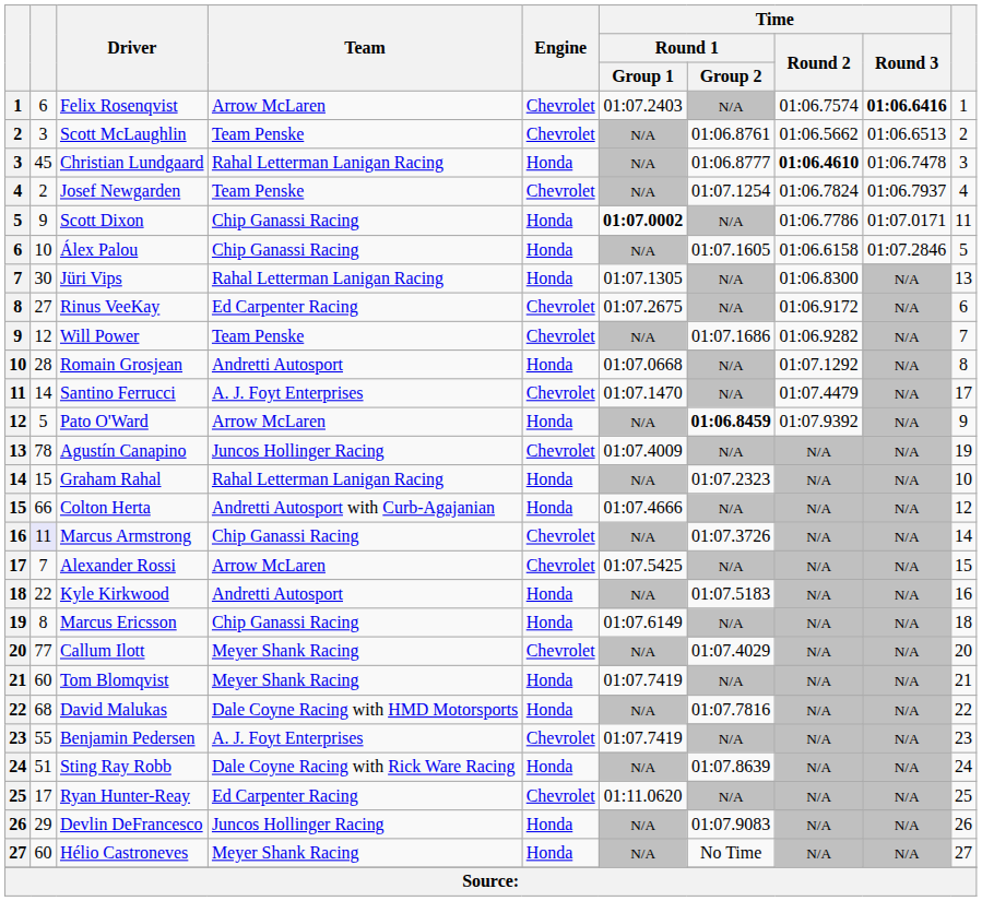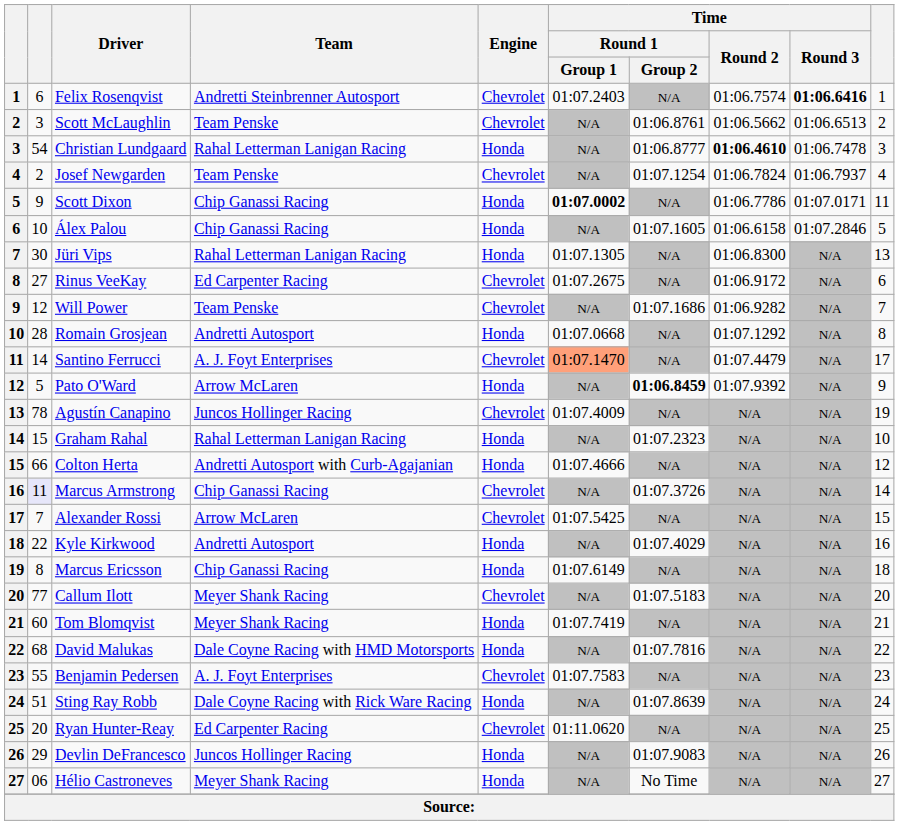 <table class="wikitable sortable" style="font-size: 95%;">
 <tr>
 <th rowspan="3"></th>
 <th rowspan="3"></th>
 <th rowspan="3">Driver</th>
 <th rowspan="3">Team</th>
 <th rowspan="3">Engine</th>
 <th colspan="4">Time</th>
 <th rowspan="3"></th>
 </tr>
 <tr>
 <th scope="col" colspan="2">Round 1</th>
 <th scope="col" rowspan="2">Round 2</th>
 <th scope="col" rowspan="2">Round 3</th>
 </tr>
 <tr>
 <th scope="col">Group 1</th>
 <th scope="col">Group 2</th>
 </tr>
 <tr>
 <th>1</th>
 <td align="center">6</td>
 <td> <a href='#'>Felix Rosenqvist</a></td>
-<td><a href='#'>Arrow McLaren</a></td>
+<td><a href='#'>Andretti Steinbrenner Autosport</a></td>
 <td><a href='#'>Chevrolet</a></td>
 <td align="center">01:07.2403</td>
 <td style="background: silver" align="center" data-sort-value="2"><small>N/A</small></td>
 <td align="center">01:06.7574</td>
 <td align="center"><strong>01:06.6416</strong></td>
 <td align="center">1</td>
 </tr>
 <tr>
 <th>2</th>
 <td align="center">3</td>
 <td> <a href='#'>Scott McLaughlin</a></td>
 <td><a href='#'>Team Penske</a></td>
 <td><a href='#'>Chevrolet</a></td>
 <td style="background: silver" align="center" data-sort-value="3"><small>N/A</small></td>
 <td align="center">01:06.8761</td>
 <td align="center">01:06.5662</td>
 <td align="center">01:06.6513</td>
 <td align="center">2</td>
 </tr>
 <tr>
 <th>3</th>
-<td align="center">45</td>
+<td align="center">54</td>
 <td> <a href='#'>Christian Lundgaard</a></td>
 <td><a href='#'>Rahal Letterman Lanigan Racing</a></td>
 <td><a href='#'>Honda</a></td>
 <td style="background: silver" align="center" data-sort-value="4"><small>N/A</small></td>
 <td align="center">01:06.8777</td>
 <td align="center"><strong>01:06.4610</strong></td>
 <td align="center">01:06.7478</td>
 <td align="center">3</td>
 </tr>
 <tr>
 <th>4</th>
 <td align="center">2</td>
 <td> <a href='#'>Josef Newgarden</a></td>
 <td><a href='#'>Team Penske</a></td>
 <td><a href='#'>Chevrolet</a></td>
 <td style="background: silver" align="center" data-sort-value="5"><small>N/A</small></td>
 <td align="center">01:07.1254</td>
 <td align="center">01:06.7824</td>
 <td align="center">01:06.7937</td>
 <td align="center">4</td>
 </tr>
 <tr>
 <th>5</th>
 <td align="center">9</td>
 <td> <a href='#'>Scott Dixon</a></td>
 <td><a href='#'>Chip Ganassi Racing</a></td>
 <td><a href='#'>Honda</a></td>
 <td align="center"><strong>01:07.0002</strong></td>
 <td style="background: silver" align="center" data-sort-value="6"><small>N/A</small></td>
 <td align="center">01:06.7786</td>
 <td align="center">01:07.0171</td>
 <td align="center">11</td>
 </tr>
 <tr>
 <th>6</th>
 <td align="center">10</td>
 <td> <a href='#'>Álex Palou</a> <strong></strong></td>
 <td><a href='#'>Chip Ganassi Racing</a></td>
 <td><a href='#'>Honda</a></td>
 <td style="background: silver" align="center" data-sort-value="7"><small>N/A</small></td>
 <td align="center">01:07.1605</td>
 <td align="center">01:06.6158</td>
 <td align="center">01:07.2846</td>
 <td align="center">5</td>
 </tr>
 <tr>
 <th>7</th>
 <td align="center">30</td>
 <td> <a href='#'>Jüri Vips</a> <strong></strong></td>
 <td><a href='#'>Rahal Letterman Lanigan Racing</a></td>
 <td><a href='#'>Honda</a></td>
 <td align="center">01:07.1305</td>
 <td style="background: silver" align="center" data-sort-value="8"><small>N/A</small></td>
 <td align="center">01:06.8300</td>
 <td style="background: silver" align="center" data-sort-value="8"><small>N/A</small></td>
 <td align="center">13</td>
 </tr>
 <tr>
 <th>8</th>
 <td align="center">27</td>
 <td> <a href='#'>Rinus VeeKay</a></td>
 <td><a href='#'>Ed Carpenter Racing</a></td>
 <td><a href='#'>Chevrolet</a></td>
 <td align="center">01:07.2675</td>
 <td style="background: silver" align="center" data-sort-value="9"><small>N/A</small></td>
 <td align="center">01:06.9172</td>
 <td style="background: silver" align="center" data-sort-value="9"><small>N/A</small></td>
 <td align="center">6</td>
 </tr>
 <tr>
 <th>9</th>
 <td align="center">12</td>
 <td> <a href='#'>Will Power</a></td>
 <td><a href='#'>Team Penske</a></td>
 <td><a href='#'>Chevrolet</a></td>
 <td style="background: silver" align="center" data-sort-value="10"><small>N/A</small></td>
 <td align="center">01:07.1686</td>
 <td align="center">01:06.9282</td>
 <td style="background: silver" align="center" data-sort-value="10"><small>N/A</small></td>
 <td align="center">7</td>
 </tr>
 <tr>
 <th>10</th>
 <td align="center">28</td>
 <td> <a href='#'>Romain Grosjean</a></td>
 <td><a href='#'>Andretti Autosport</a></td>
 <td><a href='#'>Honda</a></td>
 <td align="center">01:07.0668</td>
 <td style="background: silver" align="center" data-sort-value="11"><small>N/A</small></td>
 <td align="center">01:07.1292</td>
 <td style="background: silver" align="center" data-sort-value="11"><small>N/A</small></td>
 <td align="center">8</td>
 </tr>
 <tr>
 <th>11</th>
 <td align="center">14</td>
 <td> <a href='#'>Santino Ferrucci</a></td>
 <td><a href='#'>A. J. Foyt Enterprises</a></td>
 <td><a href='#'>Chevrolet</a></td>
-<td align="center">01:07.1470</td>
+<td align="center" style="background: lightsalmon;">01:07.1470</td>
 <td style="background: silver" align="center" data-sort-value="12"><small>N/A</small></td>
 <td align="center">01:07.4479</td>
 <td style="background: silver" align="center" data-sort-value="12"><small>N/A</small></td>
 <td align="center">17</td>
 </tr>
 <tr>
 <th>12</th>
 <td align="center">5</td>
 <td> <a href='#'>Pato O'Ward</a></td>
 <td><a href='#'>Arrow McLaren</a></td>
 <td><a href='#'>Honda</a></td>
 <td style="background: silver" align="center" data-sort-value="13"><small>N/A</small></td>
 <td align="center"><strong>01:06.8459</strong></td>
 <td align="center">01:07.9392</td>
 <td style="background: silver" align="center" data-sort-value="13"><small>N/A</small></td>
 <td align="center">9</td>
 </tr>
 <tr>
 <th>13</th>
 <td align="center">78</td>
 <td> <a href='#'>Agustín Canapino</a> <strong></strong></td>
 <td><a href='#'>Juncos Hollinger Racing</a></td>
 <td><a href='#'>Chevrolet</a></td>
 <td align="center">01:07.4009</td>
 <td style="background: silver" align="center" data-sort-value="14"><small>N/A</small></td>
 <td style="background: silver" align="center" data-sort-value="14"><small>N/A</small></td>
 <td style="background: silver" align="center" data-sort-value="14"><small>N/A</small></td>
 <td align="center">19</td>
 </tr>
 <tr>
 <th>14</th>
 <td align="center">15</td>
 <td> <a href='#'>Graham Rahal</a></td>
 <td><a href='#'>Rahal Letterman Lanigan Racing</a></td>
 <td><a href='#'>Honda</a></td>
 <td style="background: silver" align="center" data-sort-value="15"><small>N/A</small></td>
 <td align="center">01:07.2323</td>
 <td style="background: silver" align="center" data-sort-value="15"><small>N/A</small></td>
 <td style="background: silver" align="center" data-sort-value="15"><small>N/A</small></td>
 <td align="center">10</td>
 </tr>
 <tr>
 <th>15</th>
 <td align="center">66</td>
 <td> <a href='#'>Colton Herta</a> <strong></strong></td>
 <td><a href='#'>Andretti Autosport</a> with <a href='#'>Curb-Agajanian</a></td>
 <td><a href='#'>Honda</a></td>
 <td align="center">01:07.4666</td>
 <td style="background: silver" align="center" data-sort-value="16"><small>N/A</small></td>
 <td style="background: silver" align="center" data-sort-value="16"><small>N/A</small></td>
 <td style="background: silver" align="center" data-sort-value="16"><small>N/A</small></td>
 <td align="center">12</td>
 </tr>
 <tr>
 <th>16</th>
 <td align="center" style="background: lavender;">11</td>
 <td> <a href='#'>Marcus Armstrong</a> <strong></strong></td>
 <td><a href='#'>Chip Ganassi Racing</a></td>
 <td><a href='#'>Chevrolet</a></td>
 <td style="background: silver" align="center" data-sort-value="17"><small>N/A</small></td>
 <td align="center">01:07.3726</td>
 <td style="background: silver" align="center" data-sort-value="17"><small>N/A</small></td>
 <td style="background: silver" align="center" data-sort-value="17"><small>N/A</small></td>
 <td align="center">14</td>
 </tr>
 <tr>
 <th>17</th>
 <td align="center">7</td>
 <td> <a href='#'>Alexander Rossi</a></td>
 <td><a href='#'>Arrow McLaren</a></td>
 <td><a href='#'>Chevrolet</a></td>
 <td align="center">01:07.5425</td>
 <td style="background: silver" align="center" data-sort-value="18"><small>N/A</small></td>
 <td style="background: silver" align="center" data-sort-value="18"><small>N/A</small></td>
 <td style="background: silver" align="center" data-sort-value="18"><small>N/A</small></td>
 <td align="center">15</td>
 </tr>
 <tr>
 <th>18</th>
 <td align="center">22</td>
 <td> <a href='#'>Kyle Kirkwood</a></td>
 <td><a href='#'>Andretti Autosport</a></td>
 <td><a href='#'>Honda</a></td>
 <td style="background: silver" align="center" data-sort-value="19"><small>N/A</small></td>
-<td align="center">01:07.5183</td>
+<td align="center">01:07.4029</td>
 <td style="background: silver" align="center" data-sort-value="19"><small>N/A</small></td>
 <td style="background: silver" align="center" data-sort-value="19"><small>N/A</small></td>
 <td align="center">16</td>
 </tr>
 <tr>
 <th>19</th>
 <td align="center">8</td>
 <td> <a href='#'>Marcus Ericsson</a></td>
 <td><a href='#'>Chip Ganassi Racing</a></td>
 <td><a href='#'>Honda</a></td>
 <td align="center">01:07.6149</td>
 <td style="background: silver" align="center" data-sort-value="20"><small>N/A</small></td>
 <td style="background: silver" align="center" data-sort-value="20"><small>N/A</small></td>
 <td style="background: silver" align="center" data-sort-value="20"><small>N/A</small></td>
 <td align="center">18</td>
 </tr>
 <tr>
 <th>20</th>
 <td align="center">77</td>
 <td> <a href='#'>Callum Ilott</a></td>
 <td><a href='#'>Meyer Shank Racing</a></td>
 <td><a href='#'>Chevrolet</a></td>
 <td style="background: silver" align="center" data-sort-value="21"><small>N/A</small></td>
-<td align="center">01:07.4029</td>
+<td align="center">01:07.5183</td>
 <td style="background: silver" align="center" data-sort-value="21"><small>N/A</small></td>
 <td style="background: silver" align="center" data-sort-value="21"><small>N/A</small></td>
 <td align="center">20</td>
 </tr>
 <tr>
 <th>21</th>
 <td align="center">60</td>
 <td> <a href='#'>Tom Blomqvist</a> <strong></strong></td>
 <td><a href='#'>Meyer Shank Racing</a></td>
 <td><a href='#'>Honda</a></td>
 <td align="center">01:07.7419</td>
 <td style="background: silver" align="center" data-sort-value="22"><small>N/A</small></td>
 <td style="background: silver" align="center" data-sort-value="22"><small>N/A</small></td>
 <td style="background: silver" align="center" data-sort-value="22"><small>N/A</small></td>
 <td align="center">21</td>
 </tr>
 <tr>
 <th>22</th>
 <td align="center">68</td>
 <td> <a href='#'>David Malukas</a></td>
 <td><a href='#'>Dale Coyne Racing</a> with <a href='#'>HMD Motorsports</a></td>
 <td><a href='#'>Honda</a></td>
 <td style="background: silver" align="center" data-sort-value="23"><small>N/A</small></td>
 <td align="center">01:07.7816</td>
 <td style="background: silver" align="center" data-sort-value="23"><small>N/A</small></td>
 <td style="background: silver" align="center" data-sort-value="23"><small>N/A</small></td>
 <td align="center">22</td>
 </tr>
 <tr>
 <th>23</th>
 <td align="center">55</td>
 <td> <a href='#'>Benjamin Pedersen</a> <strong></strong></td>
 <td><a href='#'>A. J. Foyt Enterprises</a></td>
 <td><a href='#'>Chevrolet</a></td>
-<td align="center">01:07.7419</td>
+<td align="center">01:07.7583</td>
 <td style="background: silver" align="center" data-sort-value="24"><small>N/A</small></td>
 <td style="background: silver" align="center" data-sort-value="24"><small>N/A</small></td>
 <td style="background: silver" align="center" data-sort-value="24"><small>N/A</small></td>
 <td align="center">23</td>
 </tr>
 <tr>
 <th>24</th>
 <td align="center">51</td>
 <td> <a href='#'>Sting Ray Robb</a> <strong></strong></td>
 <td><a href='#'>Dale Coyne Racing</a> with <a href='#'>Rick Ware Racing</a></td>
 <td><a href='#'>Honda</a></td>
 <td style="background: silver" align="center" data-sort-value="25"><small>N/A</small></td>
 <td align="center">01:07.8639</td>
 <td style="background: silver" align="center" data-sort-value="25"><small>N/A</small></td>
 <td style="background: silver" align="center" data-sort-value="25"><small>N/A</small></td>
 <td align="center">24</td>
 </tr>
 <tr>
 <th>25</th>
-<td align="center">17</td>
+<td align="center">20</td>
 <td> <a href='#'>Ryan Hunter-Reay</a></td>
 <td><a href='#'>Ed Carpenter Racing</a></td>
 <td><a href='#'>Chevrolet</a></td>
 <td align="center">01:11.0620</td>
 <td style="background: silver" align="center" data-sort-value="26"><small>N/A</small></td>
 <td style="background: silver" align="center" data-sort-value="26"><small>N/A</small></td>
 <td style="background: silver" align="center" data-sort-value="26"><small>N/A</small></td>
 <td align="center">25</td>
 </tr>
 <tr>
 <th>26</th>
 <td align="center">29</td>
 <td> <a href='#'>Devlin DeFrancesco</a></td>
 <td><a href='#'>Juncos Hollinger Racing</a></td>
 <td><a href='#'>Honda</a></td>
 <td style="background: silver" align="center" data-sort-value="27"><small>N/A</small></td>
 <td align="center">01:07.9083</td>
 <td style="background: silver" align="center" data-sort-value="27"><small>N/A</small></td>
 <td style="background: silver" align="center" data-sort-value="27"><small>N/A</small></td>
 <td align="center">26</td>
 </tr>
 <tr>
 <th>27</th>
-<td align="center">60</td>
+<td align="center">06</td>
 <td> <a href='#'>Hélio Castroneves</a> <strong></strong></td>
 <td><a href='#'>Meyer Shank Racing</a></td>
 <td><a href='#'>Honda</a></td>
 <td style="background: silver" align="center" data-sort-value="28"><small>N/A</small></td>
 <td align="center">No Time</td>
 <td style="background: silver" align="center" data-sort-value="28"><small>N/A</small></td>
 <td style="background: silver" align="center" data-sort-value="28"><small>N/A</small></td>
 <td align="center">27</td>
 </tr>
 <tr>
 </tr>
 <tr class="sortbottom">
 <th colspan="10">Source:</th>
 </tr>
 </table>
